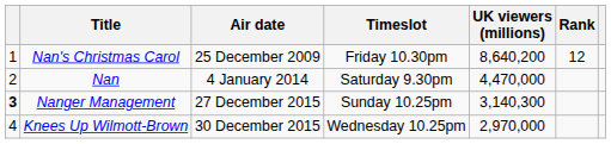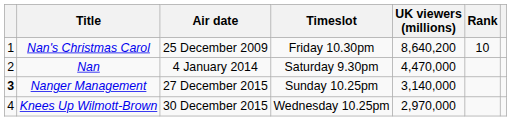 <table class="wikitable unsortable" style="text-align:center">
 <tr>
 <th></th>
 <th>Title</th>
 <th>Air date</th>
 <th>Timeslot</th>
 <th>UK viewers<br>(millions)</th>
 <th>Rank</th>
 <th></th>
 </tr>
 <tr>
 <td>1</td>
 <td><a href='#'><em>Nan's Christmas Carol</em></a></td>
 <td>25 December 2009</td>
 <td>Friday 10.30pm</td>
 <td>8,640,200</td>
-<td>12</td>
+<td>10</td>
 <td></td>
 </tr>
 <tr>
 <td>2</td>
 <td><a href='#'><em>Nan</em></a></td>
 <td>4 January 2014</td>
 <td>Saturday 9.30pm</td>
 <td>4,470,000</td>
 <td></td>
 <td></td>
 </tr>
 <tr>
 <td><strong>3</strong></td>
 <td><a href='#'><em>Nanger Management</em></a></td>
 <td>27 December 2015</td>
 <td>Sunday 10.25pm</td>
-<td>3,140,300</td>
+<td>3,140,000</td>
 <td></td>
 <td></td>
 </tr>
 <tr>
 <td>4</td>
 <td><a href='#'><em>Knees Up Wilmott-Brown</em></a></td>
 <td>30 December 2015</td>
 <td>Wednesday 10.25pm</td>
 <td>2,970,000</td>
 <td></td>
 <td></td>
 </tr>
 </table>
